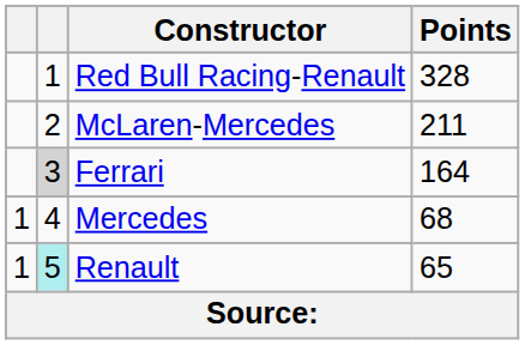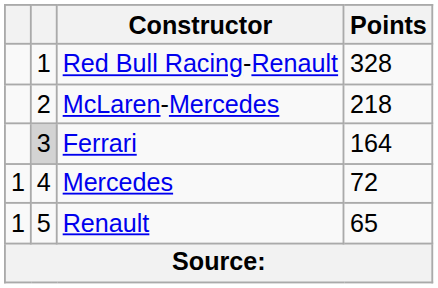 <table class="wikitable" style="font-size: 85%;">
 <tr>
 <th></th>
 <th></th>
 <th>Constructor</th>
 <th>Points</th>
 </tr>
 <tr>
 <td align="left"></td>
 <td style="text-align:center;">1</td>
 <td> <a href='#'>Red Bull Racing</a>-<a href='#'>Renault</a></td>
 <td style="text-align:left;">328</td>
 </tr>
 <tr>
 <td align="left"></td>
 <td style="text-align:center;">2</td>
 <td> <a href='#'>McLaren</a>-<a href='#'>Mercedes</a></td>
-<td style="text-align:left;">211</td>
+<td style="text-align:left;">218</td>
 </tr>
 <tr>
 <td align="left"></td>
 <td style="background: lightgrey; text-align:center;">3</td>
 <td> <a href='#'>Ferrari</a></td>
 <td style="text-align:left;">164</td>
 </tr>
 <tr>
 <td align="left"> 1</td>
 <td style="text-align:center;">4</td>
 <td> <a href='#'>Mercedes</a></td>
-<td style="text-align:left;">68</td>
+<td style="text-align:left;">72</td>
 </tr>
 <tr>
 <td align="left"> 1</td>
-<td style="background: paleturquoise; text-align:center;">5</td>
+<td style="text-align:center;">5</td>
 <td> <a href='#'>Renault</a></td>
 <td style="text-align:left;">65</td>
 </tr>
 <tr>
 <th colspan=4>Source: </th>
 </tr>
 </table>
